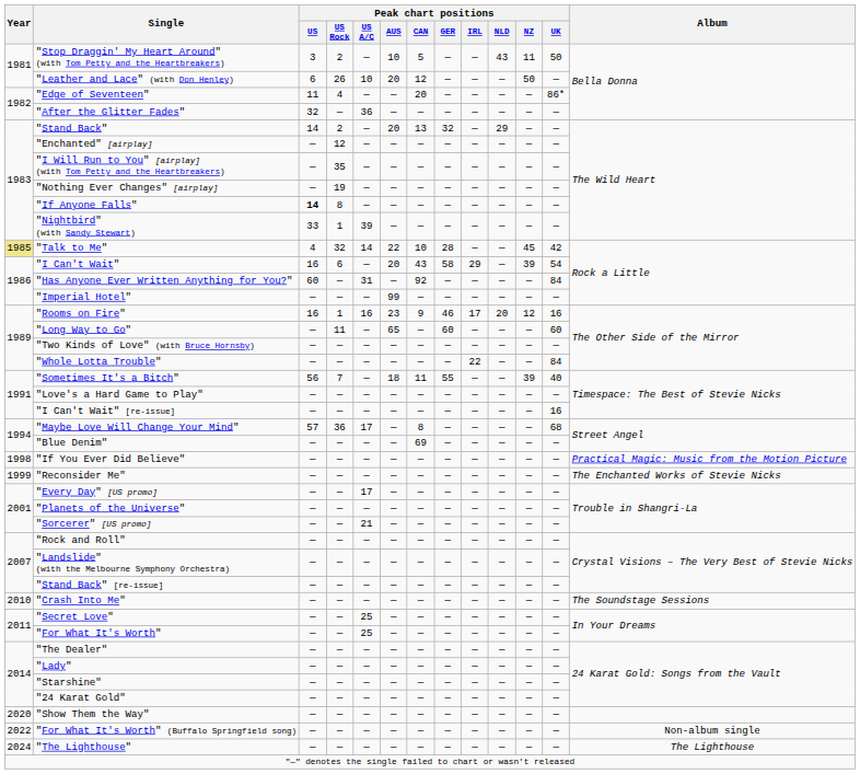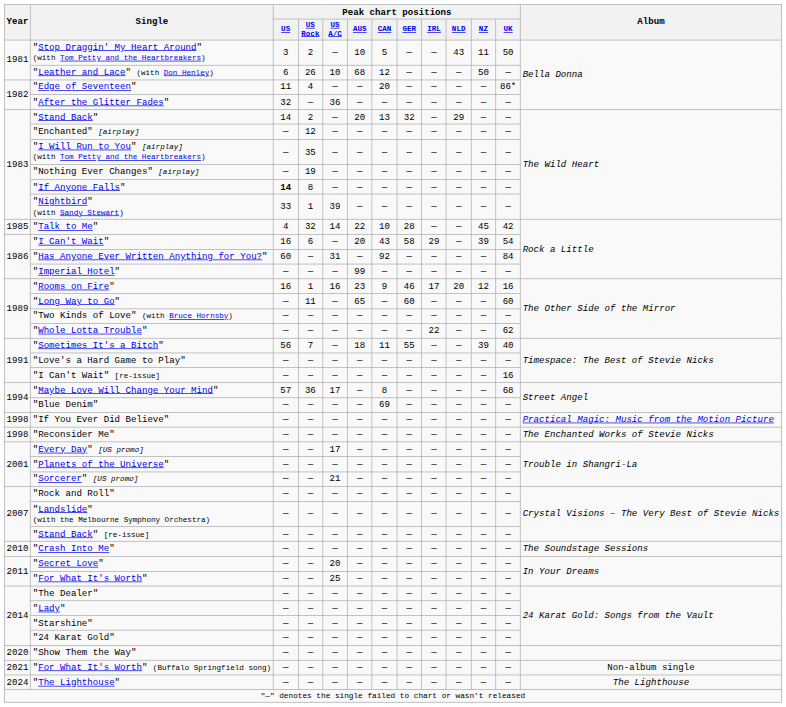 <table class="wikitable" style="text-align:center;">
 <tr>
 <th rowspan="2">Year</th>
 <th rowspan="2">Single</th>
 <th colspan="10">Peak chart positions</th>
 <th rowspan="2">Album</th>
 </tr>
 <tr style="font-size:smaller;">
 <th style="width:30px;"><a href='#'>US</a><br></th>
 <th style="width:30px;"><a href='#'>US<br>Rock</a><br></th>
 <th style="width:30px;"><a href='#'>US<br>A/C</a><br></th>
 <th style="width:30px;"><a href='#'>AUS</a><br></th>
 <th style="width:30px;"><a href='#'>CAN</a><br></th>
 <th style="width:30px;"><a href='#'>GER</a><br></th>
 <th style="width:30px;"><a href='#'>IRL</a><br></th>
 <th style="width:30px;"><a href='#'>NLD</a><br></th>
 <th style="width:30px;"><a href='#'>NZ</a><br></th>
 <th style="width:30px;"><a href='#'>UK</a><br></th>
 </tr>
 <tr>
 <td rowspan="2">1981</td>
 <td style="text-align:left;">"<a href='#'>Stop Draggin' My Heart Around</a>"<br><small>(with <a href='#'>Tom Petty and the Heartbreakers</a>)</small></td>
 <td>3</td>
 <td>2</td>
 <td>—</td>
 <td>10</td>
 <td>5</td>
 <td>—</td>
 <td>—</td>
 <td>43</td>
 <td>11</td>
 <td>50</td>
 <td style="text-align:left;" rowspan="4"><em>Bella Donna</em></td>
 </tr>
 <tr>
 <td style="text-align:left;">"<a href='#'>Leather and Lace</a>" <small>(with <a href='#'>Don Henley</a>)</small></td>
 <td>6</td>
 <td>26</td>
 <td>10</td>
-<td>20</td>
+<td>68</td>
 <td>12</td>
 <td>—</td>
 <td>—</td>
 <td>—</td>
 <td>50</td>
 <td>—</td>
 </tr>
 <tr>
 <td rowspan="2">1982</td>
 <td style="text-align:left;">"<a href='#'>Edge of Seventeen</a>"</td>
 <td>11</td>
 <td>4</td>
 <td>—</td>
 <td>—</td>
 <td>20</td>
 <td>—</td>
 <td>—</td>
 <td>—</td>
 <td>—</td>
 <td>86*</td>
 </tr>
 <tr>
 <td style="text-align:left;">"<a href='#'>After the Glitter Fades</a>"</td>
 <td>32</td>
 <td>—</td>
 <td>36</td>
 <td>—</td>
 <td>—</td>
 <td>—</td>
 <td>—</td>
 <td>—</td>
 <td>—</td>
 <td>—</td>
 </tr>
 <tr>
 <td rowspan="6">1983</td>
 <td style="text-align:left;">"<a href='#'>Stand Back</a>"</td>
 <td>14</td>
 <td>2</td>
 <td>—</td>
 <td>20</td>
 <td>13</td>
 <td>32</td>
 <td>—</td>
 <td>29</td>
 <td>—</td>
 <td>—</td>
 <td style="text-align:left;" rowspan="6"><em>The Wild Heart</em></td>
 </tr>
 <tr>
 <td style="text-align:left;">"Enchanted" <small><em>[airplay]</em></small></td>
 <td>—</td>
 <td>12</td>
 <td>—</td>
 <td>—</td>
 <td>—</td>
 <td>—</td>
 <td>—</td>
 <td>—</td>
 <td>—</td>
 <td>—</td>
 </tr>
 <tr>
 <td style="text-align:left;">"<a href='#'>I Will Run to You</a>" <small><em>[airplay]</em></small><br><small>(with <a href='#'>Tom Petty and the Heartbreakers</a>)</small></td>
 <td>—</td>
 <td>35</td>
 <td>—</td>
 <td>—</td>
 <td>—</td>
 <td>—</td>
 <td>—</td>
 <td>—</td>
 <td>—</td>
 <td>—</td>
 </tr>
 <tr>
 <td style="text-align:left;">"Nothing Ever Changes" <small><em>[airplay]</em></small></td>
 <td>—</td>
 <td>19</td>
 <td>—</td>
 <td>—</td>
 <td>—</td>
 <td>—</td>
 <td>—</td>
 <td>—</td>
 <td>—</td>
 <td>—</td>
 </tr>
 <tr>
 <td style="text-align:left;">"<a href='#'>If Anyone Falls</a>"</td>
 <td><strong>14</strong></td>
 <td>8</td>
 <td>—</td>
 <td>—</td>
 <td>—</td>
 <td>—</td>
 <td>—</td>
 <td>—</td>
 <td>—</td>
 <td>—</td>
 </tr>
 <tr>
 <td style="text-align:left;">"<a href='#'>Nightbird</a>"<br><small>(with <a href='#'>Sandy Stewart</a>)</small></td>
 <td>33</td>
 <td>1</td>
 <td>39</td>
 <td>—</td>
 <td>—</td>
 <td>—</td>
 <td>—</td>
 <td>—</td>
 <td>—</td>
 <td>—</td>
 </tr>
 <tr>
-<td style="background: khaki;">1985</td>
+<td>1985</td>
 <td style="text-align:left;">"<a href='#'>Talk to Me</a>"</td>
 <td>4</td>
 <td>32</td>
 <td>14</td>
 <td>22</td>
 <td>10</td>
 <td>28</td>
 <td>—</td>
 <td>—</td>
 <td>45</td>
 <td>42</td>
 <td style="text-align:left;" rowspan="4"><em>Rock a Little</em></td>
 </tr>
 <tr>
 <td rowspan="3">1986</td>
 <td style="text-align:left;">"<a href='#'>I Can't Wait</a>"</td>
 <td>16</td>
 <td>6</td>
 <td>—</td>
 <td>20</td>
 <td>43</td>
 <td>58</td>
 <td>29</td>
 <td>—</td>
 <td>39</td>
 <td>54</td>
 </tr>
 <tr>
 <td style="text-align:left;">"<a href='#'>Has Anyone Ever Written Anything for You?</a>"</td>
 <td>60</td>
 <td>—</td>
 <td>31</td>
 <td>—</td>
 <td>92</td>
 <td>—</td>
 <td>—</td>
 <td>—</td>
 <td>—</td>
 <td>84</td>
 </tr>
 <tr>
 <td style="text-align:left;">"<a href='#'>Imperial Hotel</a>"</td>
 <td>—</td>
 <td>—</td>
 <td>—</td>
 <td>99</td>
 <td>—</td>
 <td>—</td>
 <td>—</td>
 <td>—</td>
 <td>—</td>
 <td>—</td>
 </tr>
 <tr>
 <td rowspan="4">1989</td>
 <td style="text-align:left;">"<a href='#'>Rooms on Fire</a>"</td>
 <td>16</td>
 <td>1</td>
 <td>16</td>
 <td>23</td>
 <td>9</td>
 <td>46</td>
 <td>17</td>
 <td>20</td>
 <td>12</td>
 <td>16</td>
 <td style="text-align:left;" rowspan="4"><em>The Other Side of the Mirror</em></td>
 </tr>
 <tr>
 <td style="text-align:left;">"<a href='#'>Long Way to Go</a>"</td>
 <td>—</td>
 <td>11</td>
 <td>—</td>
 <td>65</td>
 <td>—</td>
 <td>60</td>
 <td>—</td>
 <td>—</td>
 <td>—</td>
 <td>60</td>
 </tr>
 <tr>
 <td style="text-align:left;">"Two Kinds of Love" <small>(with <a href='#'>Bruce Hornsby</a>)</small></td>
 <td>—</td>
 <td>—</td>
 <td>—</td>
 <td>—</td>
 <td>—</td>
 <td>—</td>
 <td>—</td>
 <td>—</td>
 <td>—</td>
 <td>—</td>
 </tr>
 <tr>
 <td style="text-align:left;">"<a href='#'>Whole Lotta Trouble</a>"</td>
 <td>—</td>
 <td>—</td>
 <td>—</td>
 <td>—</td>
 <td>—</td>
 <td>—</td>
 <td>22</td>
 <td>—</td>
 <td>—</td>
-<td>84</td>
+<td>62</td>
 </tr>
 <tr>
 <td rowspan="3">1991</td>
 <td style="text-align:left;">"<a href='#'>Sometimes It's a Bitch</a>"</td>
 <td>56</td>
 <td>7</td>
 <td>—</td>
 <td>18</td>
 <td>11</td>
 <td>55</td>
 <td>—</td>
 <td>—</td>
 <td>39</td>
 <td>40</td>
 <td style="text-align:left;" rowspan="3"><em>Timespace: The Best of Stevie Nicks</em></td>
 </tr>
 <tr>
 <td style="text-align:left;">"Love's a Hard Game to Play"</td>
 <td>—</td>
 <td>—</td>
 <td>—</td>
 <td>—</td>
 <td>—</td>
 <td>—</td>
 <td>—</td>
 <td>—</td>
 <td>—</td>
 <td>—</td>
 </tr>
 <tr>
 <td style="text-align:left;">"I Can't Wait" <small>[re-issue]</small></td>
 <td>—</td>
 <td>—</td>
 <td>—</td>
 <td>—</td>
 <td>—</td>
 <td>—</td>
 <td>—</td>
 <td>—</td>
 <td>—</td>
 <td>16</td>
 </tr>
 <tr>
 <td rowspan="2">1994</td>
 <td style="text-align:left;">"<a href='#'>Maybe Love Will Change Your Mind</a>"</td>
 <td>57</td>
 <td>36</td>
 <td>17</td>
 <td>—</td>
 <td>8</td>
 <td>—</td>
 <td>—</td>
 <td>—</td>
 <td>—</td>
 <td>68</td>
 <td style="text-align:left;" rowspan="2"><em>Street Angel</em></td>
 </tr>
 <tr>
 <td style="text-align:left;">"Blue Denim"</td>
 <td>—</td>
 <td>—</td>
 <td>—</td>
 <td>—</td>
 <td>69</td>
 <td>—</td>
 <td>—</td>
 <td>—</td>
 <td>—</td>
 <td>—</td>
 </tr>
 <tr>
 <td>1998</td>
 <td style="text-align:left;">"If You Ever Did Believe"</td>
 <td>—</td>
 <td>—</td>
 <td>—</td>
 <td>—</td>
 <td>—</td>
 <td>—</td>
 <td>—</td>
 <td>—</td>
 <td>—</td>
 <td>—</td>
 <td style="text-align:left;"><em><a href='#'>Practical Magic: Music from the Motion Picture</a></em></td>
 </tr>
 <tr>
-<td>1999</td>
+<td>1998</td>
 <td style="text-align:left;">"Reconsider Me"</td>
 <td>—</td>
 <td>—</td>
 <td>—</td>
 <td>—</td>
 <td>—</td>
 <td>—</td>
 <td>—</td>
 <td>—</td>
 <td>—</td>
 <td>—</td>
 <td style="text-align:left;"><em>The Enchanted Works of Stevie Nicks</em></td>
 </tr>
 <tr>
 <td rowspan="3">2001</td>
 <td style="text-align:left;">"<a href='#'>Every Day</a>" <small><em>[US promo]</em></small></td>
 <td>—</td>
 <td>—</td>
 <td>17</td>
 <td>—</td>
 <td>—</td>
 <td>—</td>
 <td>—</td>
 <td>—</td>
 <td>—</td>
 <td>—</td>
 <td style="text-align:left;" rowspan="3"><em>Trouble in Shangri-La</em></td>
 </tr>
 <tr>
 <td style="text-align:left;">"<a href='#'>Planets of the Universe</a>"</td>
 <td>—</td>
 <td>—</td>
 <td>—</td>
 <td>—</td>
 <td>—</td>
 <td>—</td>
 <td>—</td>
 <td>—</td>
 <td>—</td>
 <td>—</td>
 </tr>
 <tr>
 <td style="text-align:left;">"<a href='#'>Sorcerer</a>" <small><em>[US promo]</em></small></td>
 <td>—</td>
 <td>—</td>
 <td>21</td>
 <td>—</td>
 <td>—</td>
 <td>—</td>
 <td>—</td>
 <td>—</td>
 <td>—</td>
 <td>—</td>
 </tr>
 <tr>
 <td rowspan="3">2007</td>
 <td style="text-align:left;">"Rock and Roll"</td>
 <td>—</td>
 <td>—</td>
 <td>—</td>
 <td>—</td>
 <td>—</td>
 <td>—</td>
 <td>—</td>
 <td>—</td>
 <td>—</td>
 <td>—</td>
 <td style="text-align:left;" rowspan="3"><em>Crystal Visions – The Very Best of Stevie Nicks</em></td>
 </tr>
 <tr>
 <td style="text-align:left;">"<a href='#'>Landslide</a>" <br><small>(with the Melbourne Symphony Orchestra)</small></td>
 <td>—</td>
 <td>—</td>
 <td>—</td>
 <td>—</td>
 <td>—</td>
 <td>—</td>
 <td>—</td>
 <td>—</td>
 <td>—</td>
 <td>—</td>
 </tr>
 <tr>
 <td style="text-align:left;">"<a href='#'>Stand Back</a>" <small>[re-issue]</small></td>
 <td>—</td>
 <td>—</td>
 <td>—</td>
 <td>—</td>
 <td>—</td>
 <td>—</td>
 <td>—</td>
 <td>—</td>
 <td>—</td>
 <td>—</td>
 </tr>
 <tr>
 <td>2010</td>
 <td style="text-align:left;">"<a href='#'>Crash Into Me</a>"</td>
 <td>—</td>
 <td>—</td>
 <td>—</td>
 <td>—</td>
 <td>—</td>
 <td>—</td>
 <td>—</td>
 <td>—</td>
 <td>—</td>
 <td>—</td>
 <td style="text-align:left;"><em>The Soundstage Sessions</em></td>
 </tr>
 <tr>
 <td rowspan="2">2011</td>
 <td style="text-align:left;">"<a href='#'>Secret Love</a>"</td>
 <td>—</td>
 <td>—</td>
-<td>25</td>
+<td>20</td>
 <td>—</td>
 <td>—</td>
 <td>—</td>
 <td>—</td>
 <td>—</td>
 <td>—</td>
 <td>—</td>
 <td style="text-align:left;" rowspan="2"><em>In Your Dreams</em></td>
 </tr>
 <tr>
 <td style="text-align:left;">"<a href='#'>For What It's Worth</a>"</td>
 <td>—</td>
 <td>—</td>
 <td>25</td>
 <td>—</td>
 <td>—</td>
 <td>—</td>
 <td>—</td>
 <td>—</td>
 <td>—</td>
 <td>—</td>
 </tr>
 <tr>
 <td rowspan="4">2014</td>
 <td style="text-align:left;">"The Dealer"</td>
 <td>—</td>
 <td>—</td>
 <td>—</td>
 <td>—</td>
 <td>—</td>
 <td>—</td>
 <td>—</td>
 <td>—</td>
 <td>—</td>
 <td>—</td>
 <td rowspan="4" style="text-align:left;"><em>24 Karat Gold: Songs from the Vault</em></td>
 </tr>
 <tr>
 <td style="text-align:left;">"<a href='#'>Lady</a>"</td>
 <td>—</td>
 <td>—</td>
 <td>—</td>
 <td>—</td>
 <td>—</td>
 <td>—</td>
 <td>—</td>
 <td>—</td>
 <td>—</td>
 <td>—</td>
 </tr>
 <tr>
 <td style="text-align:left;">"Starshine"</td>
 <td>—</td>
 <td>—</td>
 <td>—</td>
 <td>—</td>
 <td>—</td>
 <td>—</td>
 <td>—</td>
 <td>—</td>
 <td>—</td>
 <td>—</td>
 </tr>
 <tr>
 <td style="text-align:left;">"24 Karat Gold"</td>
 <td>—</td>
 <td>—</td>
 <td>—</td>
 <td>—</td>
 <td>—</td>
 <td>—</td>
 <td>—</td>
 <td>—</td>
 <td>—</td>
 <td>—</td>
 </tr>
 <tr>
 <td>2020</td>
 <td style="text-align:left;">"Show Them the Way"</td>
 <td>—</td>
 <td>—</td>
 <td>—</td>
 <td>—</td>
 <td>—</td>
 <td>—</td>
 <td>—</td>
 <td>—</td>
 <td>—</td>
 <td>—</td>
 <td></td>
 </tr>
 <tr>
-<td>2022</td>
+<td>2021</td>
 <td style="text-align:left;">"<a href='#'>For What It's Worth</a>" <small>(Buffalo Springfield song)</small></td>
 <td>—</td>
 <td>—</td>
 <td>—</td>
 <td>—</td>
 <td>—</td>
 <td>—</td>
 <td>—</td>
 <td>—</td>
 <td>—</td>
 <td>—</td>
 <td>Non-album single</td>
 </tr>
 <tr>
 <td>2024</td>
 <td style="text-align:left;">"<a href='#'>The Lighthouse</a>"</td>
 <td>—</td>
 <td>—</td>
 <td>—</td>
 <td>—</td>
 <td>—</td>
 <td>—</td>
 <td>—</td>
 <td>—</td>
 <td>—</td>
 <td>—</td>
 <td><em>The Lighthouse</em></td>
 </tr>
 <tr>
 <td colspan="15" style="font-size:85%;">"—" denotes the single failed to chart or wasn't released</td>
 </tr>
 </table>
